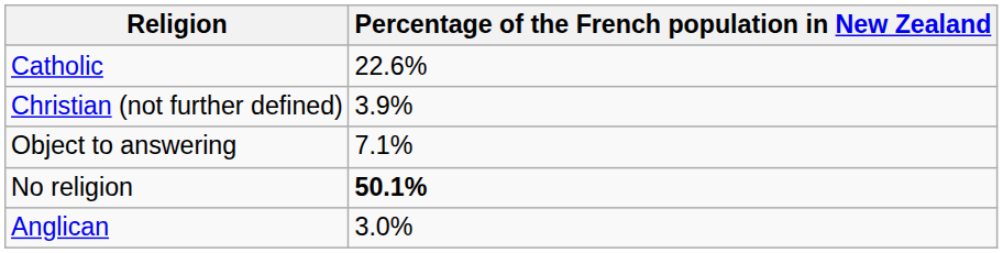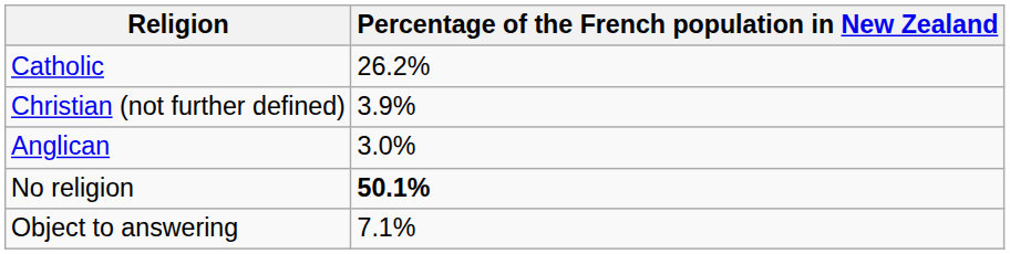 <table class="wikitable">
 <tr>
 <th>Religion</th>
 <th>Percentage of the French population in <a href='#'>New Zealand</a></th>
 </tr>
 <tr>
 <td><a href='#'>Catholic</a></td>
-<td>22.6%</td>
+<td>26.2%</td>
 </tr>
 <tr>
 <td><a href='#'>Christian</a> (not further defined)</td>
 <td>3.9%</td>
 </tr>
 <tr>
-<td>Object to answering</td>
-<td>7.1%</td>
+<td><a href='#'>Anglican</a></td>
+<td>3.0%</td>
 </tr>
 <tr>
 <td>No religion</td>
 <td><strong>50.1%</strong></td>
 </tr>
 <tr>
-<td><a href='#'>Anglican</a></td>
-<td>3.0%</td>
+<td>Object to answering</td>
+<td>7.1%</td>
 </tr>
 </table>
